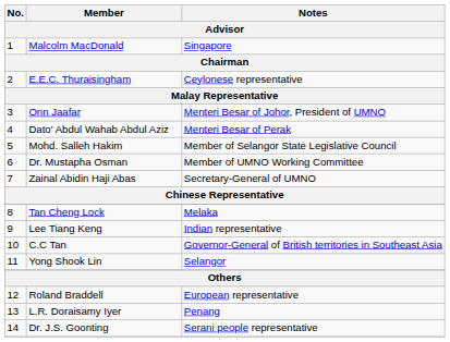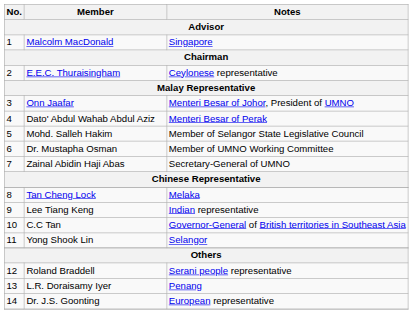 <table class="wikitable">
 <tr>
 <th>No.</th>
 <th style="width:230px;">Member</th>
 <th>Notes</th>
 </tr>
 <tr>
 <th colspan="3">Advisor</th>
 </tr>
 <tr>
 <td>1</td>
 <td><a href='#'>Malcolm MacDonald</a></td>
 <td><a href='#'>Singapore</a></td>
 </tr>
 <tr>
 <th colspan="3">Chairman</th>
 </tr>
 <tr>
 <td>2</td>
 <td><a href='#'>E.E.C. Thuraisingham</a></td>
 <td><a href='#'>Ceylonese</a> representative</td>
 </tr>
 <tr>
 <th colspan="3">Malay Representative</th>
 </tr>
 <tr>
 <td>3</td>
 <td><a href='#'>Onn Jaafar</a></td>
 <td><a href='#'>Menteri Besar of Johor</a>, President of <a href='#'>UMNO</a></td>
 </tr>
 <tr>
 <td>4</td>
 <td>Dato' Abdul Wahab Abdul Aziz</td>
 <td><a href='#'>Menteri Besar of Perak</a></td>
 </tr>
 <tr>
 <td>5</td>
 <td>Mohd. Salleh Hakim</td>
 <td>Member of Selangor State Legislative Council</td>
 </tr>
 <tr>
 <td>6</td>
 <td>Dr. Mustapha Osman</td>
 <td>Member of UMNO Working Committee</td>
 </tr>
 <tr>
 <td>7</td>
 <td>Zainal Abidin Haji Abas</td>
 <td>Secretary-General of UMNO</td>
 </tr>
 <tr>
 <th colspan="3">Chinese Representative</th>
 </tr>
 <tr>
 </tr>
 <tr>
 <td>8</td>
 <td><a href='#'>Tan Cheng Lock</a></td>
 <td><a href='#'>Melaka</a></td>
 </tr>
 <tr>
 <td>9</td>
 <td>Lee Tiang Keng</td>
 <td><a href='#'>Indian</a> representative</td>
 </tr>
 <tr>
 <td>10</td>
 <td>C.C Tan</td>
 <td><a href='#'>Governor-General</a> of <a href='#'>British territories in Southeast Asia</a></td>
 </tr>
 <tr>
 <td>11</td>
 <td>Yong Shook Lin</td>
 <td><a href='#'>Selangor</a></td>
 </tr>
 <tr>
 </tr>
 <tr>
 <th colspan="3">Others</th>
 </tr>
 <tr>
 <td>12</td>
 <td>Roland Braddell</td>
-<td><a href='#'>European</a> representative</td>
+<td><a href='#'>Serani people</a> representative</td>
 </tr>
 <tr>
 <td>13</td>
 <td>L.R. Doraisamy Iyer</td>
 <td><a href='#'>Penang</a></td>
 </tr>
 <tr>
 <td>14</td>
 <td>Dr. J.S. Goonting</td>
-<td><a href='#'>Serani people</a> representative</td>
+<td><a href='#'>European</a> representative</td>
 </tr>
 <tr>
 </tr>
 </table>
